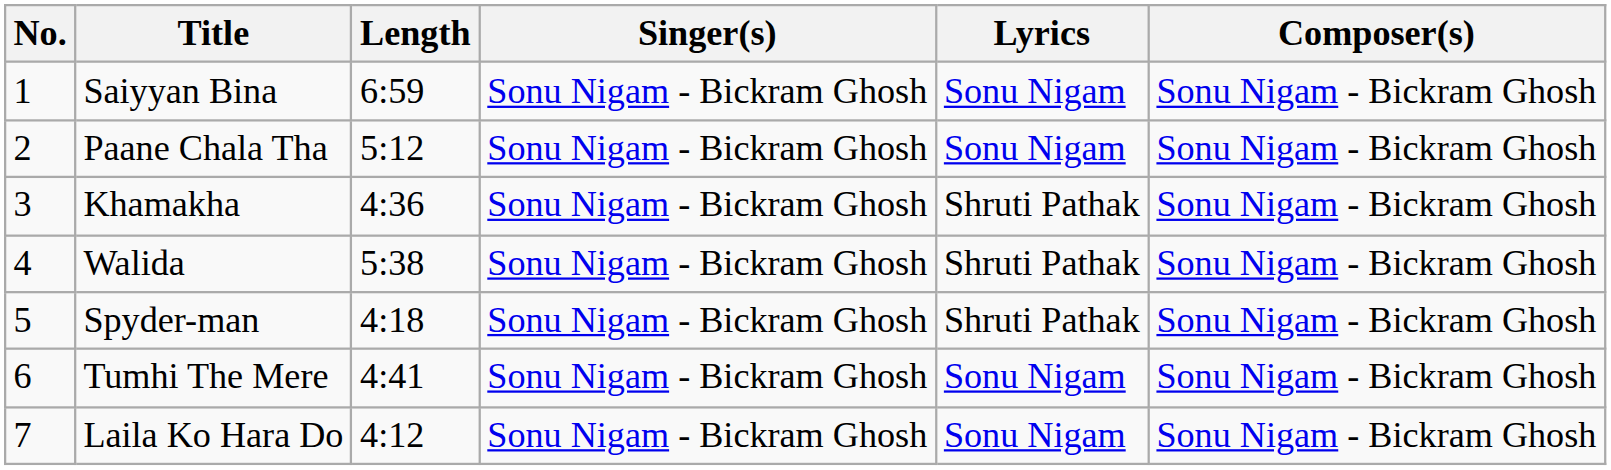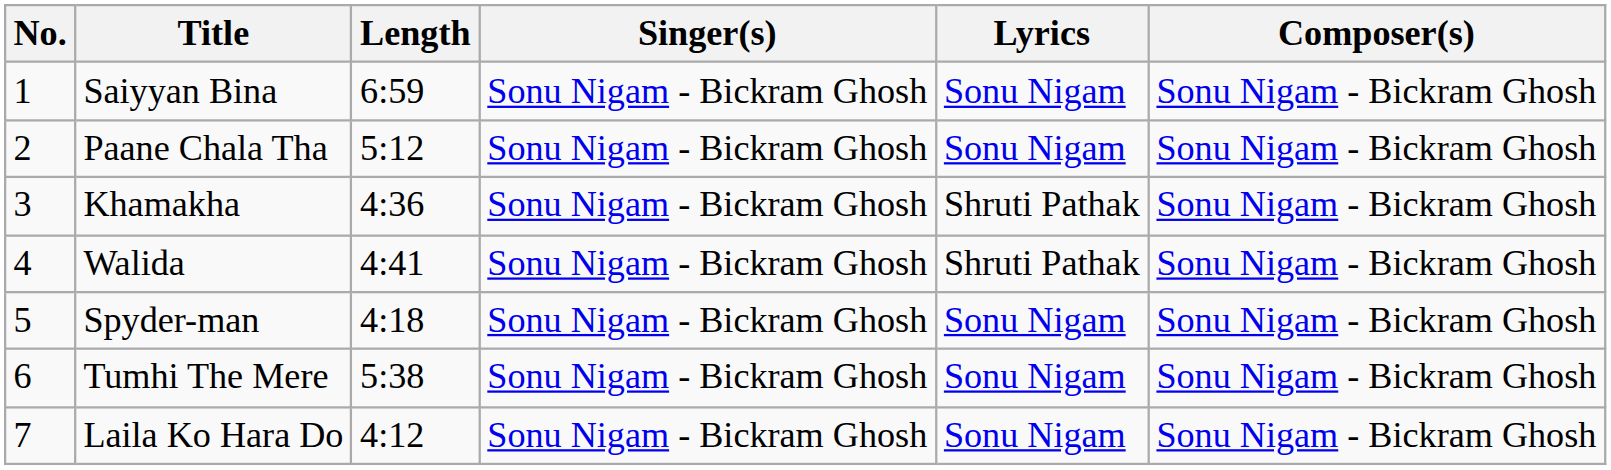 <table class="wikitable sortable">
 <tr>
 <th>No.</th>
 <th>Title</th>
 <th>Length</th>
 <th>Singer(s)</th>
 <th>Lyrics</th>
 <th>Composer(s)</th>
 </tr>
 <tr>
 <td>1</td>
 <td>Saiyyan Bina</td>
 <td>6:59</td>
 <td><a href='#'>Sonu Nigam</a> - Bickram Ghosh</td>
 <td><a href='#'>Sonu Nigam</a></td>
 <td><a href='#'>Sonu Nigam</a> - Bickram Ghosh</td>
 </tr>
 <tr>
 <td>2</td>
 <td>Paane Chala Tha</td>
 <td>5:12</td>
 <td><a href='#'>Sonu Nigam</a> - Bickram Ghosh</td>
 <td><a href='#'>Sonu Nigam</a></td>
 <td><a href='#'>Sonu Nigam</a> - Bickram Ghosh</td>
 </tr>
 <tr>
 <td>3</td>
 <td>Khamakha</td>
 <td>4:36</td>
 <td><a href='#'>Sonu Nigam</a> - Bickram Ghosh</td>
 <td>Shruti Pathak</td>
 <td><a href='#'>Sonu Nigam</a> - Bickram Ghosh</td>
 </tr>
 <tr>
 <td>4</td>
 <td>Walida</td>
-<td>5:38</td>
+<td>4:41</td>
 <td><a href='#'>Sonu Nigam</a> - Bickram Ghosh</td>
 <td>Shruti Pathak</td>
 <td><a href='#'>Sonu Nigam</a> - Bickram Ghosh</td>
 </tr>
 <tr>
 <td>5</td>
 <td>Spyder-man</td>
 <td>4:18</td>
 <td><a href='#'>Sonu Nigam</a> - Bickram Ghosh</td>
-<td>Shruti Pathak</td>
+<td><a href='#'>Sonu Nigam</a></td>
 <td><a href='#'>Sonu Nigam</a> - Bickram Ghosh</td>
 </tr>
 <tr>
 <td>6</td>
 <td>Tumhi The Mere</td>
-<td>4:41</td>
+<td>5:38</td>
 <td><a href='#'>Sonu Nigam</a> - Bickram Ghosh</td>
 <td><a href='#'>Sonu Nigam</a></td>
 <td><a href='#'>Sonu Nigam</a> - Bickram Ghosh</td>
 </tr>
 <tr>
 <td>7</td>
 <td>Laila Ko Hara Do</td>
 <td>4:12</td>
 <td><a href='#'>Sonu Nigam</a> - Bickram Ghosh</td>
 <td><a href='#'>Sonu Nigam</a></td>
 <td><a href='#'>Sonu Nigam</a> - Bickram Ghosh</td>
 </tr>
 </table>
